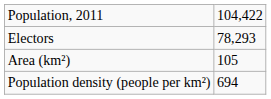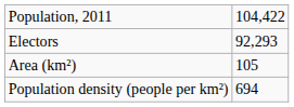 <table class="wikitable">
 <tr>
 <td>Population, 2011</td>
 <td>104,422</td>
 </tr>
 <tr>
 <td>Electors</td>
-<td>78,293</td>
+<td>92,293</td>
 </tr>
 <tr>
 <td>Area (km²)</td>
 <td>105</td>
 </tr>
 <tr>
 <td>Population density (people per km²)</td>
 <td>694</td>
 </tr>
 </table>
